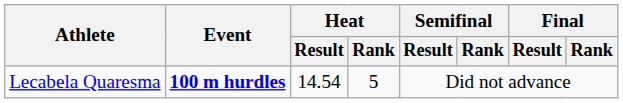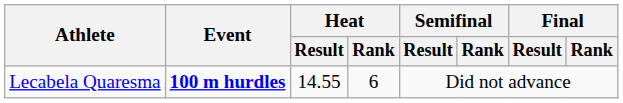 <table class="wikitable" style="font-size:90%">
 <tr>
 <th rowspan="2">Athlete</th>
 <th rowspan="2">Event</th>
 <th colspan="2">Heat</th>
 <th colspan="2">Semifinal</th>
 <th colspan="2">Final</th>
 </tr>
 <tr style="font-size:95%">
 <th>Result</th>
 <th>Rank</th>
 <th>Result</th>
 <th>Rank</th>
 <th>Result</th>
 <th>Rank</th>
 </tr>
 <tr align=center>
 <td align=left><a href='#'>Lecabela Quaresma</a></td>
 <td align=left><strong><a href='#'>100 m hurdles</a></strong></td>
-<td>14.54</td>
-<td>5</td>
+<td>14.55</td>
+<td>6</td>
 <td colspan=4>Did not advance</td>
 </tr>
 </table>
